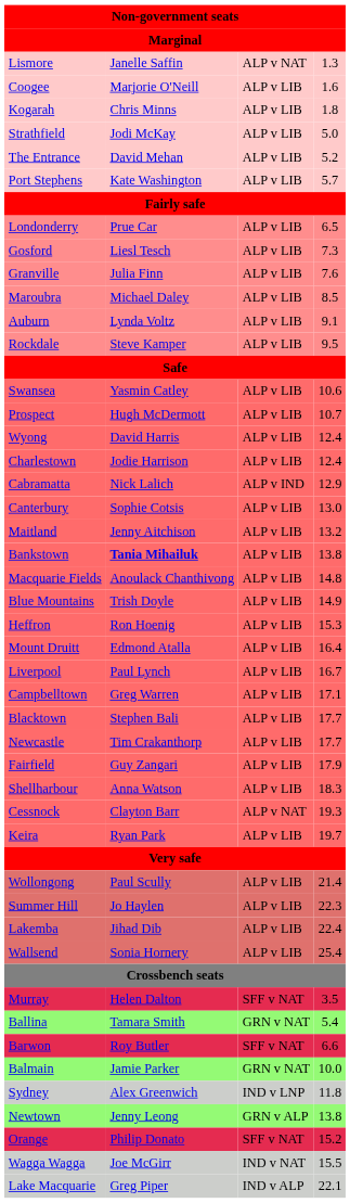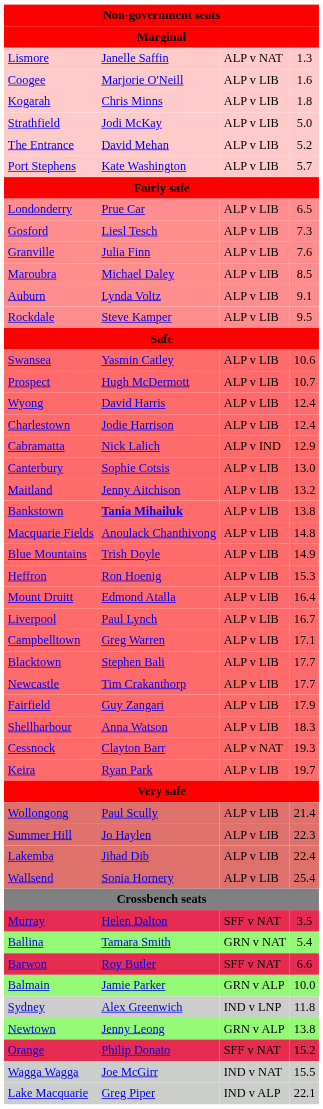 <table class="toccolours" cellpadding="5" cellspacing="0" style="float:left; margin-right:.5em; margin-top:.4em; font-size:90 ppt">
 <tr>
 <td colspan="4"  style="text-align:center; background:red;"><span><strong>Non-government seats</strong></span></td>
 </tr>
 <tr>
 <td colspan="4"  style="text-align:center; background:red;"><span><strong>Marginal</strong></span></td>
 </tr>
 <tr>
 <td style="text-align:left; background:#ffcaca;"><a href='#'>Lismore</a></td>
 <td style="text-align:left; background:#ffcaca;"><a href='#'>Janelle Saffin</a></td>
 <td style="text-align:left; background:#ffcaca;">ALP v NAT</td>
 <td style="text-align:center; background:#ffcaca;">1.3</td>
 </tr>
 <tr>
 <td style="text-align:left; background:#ffcaca;"><a href='#'>Coogee</a></td>
 <td style="text-align:left; background:#ffcaca;"><a href='#'>Marjorie O'Neill</a></td>
 <td style="text-align:left; background:#ffcaca;">ALP v LIB</td>
 <td style="text-align:center; background:#ffcaca;">1.6</td>
 </tr>
 <tr>
 <td style="text-align:left; background:#ffcaca;"><a href='#'>Kogarah</a></td>
 <td style="text-align:left; background:#ffcaca;"><a href='#'>Chris Minns</a></td>
 <td style="text-align:left; background:#ffcaca;">ALP v LIB</td>
 <td style="text-align:center; background:#ffcaca;">1.8</td>
 </tr>
 <tr>
 <td style="text-align:left; background:#ffcaca;"><a href='#'>Strathfield</a></td>
 <td style="text-align:left; background:#ffcaca;"><a href='#'>Jodi McKay</a></td>
 <td style="text-align:left; background:#ffcaca;">ALP v LIB</td>
 <td style="text-align:center; background:#ffcaca;">5.0</td>
 </tr>
 <tr>
 <td style="text-align:left; background:#ffcaca;"><a href='#'>The Entrance</a></td>
 <td style="text-align:left; background:#ffcaca;"><a href='#'>David Mehan</a></td>
 <td style="text-align:left; background:#ffcaca;">ALP v LIB</td>
 <td style="text-align:center; background:#ffcaca;">5.2</td>
 </tr>
 <tr>
 <td style="text-align:left; background:#ffcaca;"><a href='#'>Port Stephens</a></td>
 <td style="text-align:left; background:#ffcaca;"><a href='#'>Kate Washington</a></td>
 <td style="text-align:left; background:#ffcaca;">ALP v LIB</td>
 <td style="text-align:center; background:#ffcaca;">5.7</td>
 </tr>
 <tr>
 <td colspan="4"  style="text-align:center; background:red;"><span><strong>Fairly safe</strong></span></td>
 </tr>
 <tr>
 <td style="text-align:left; background:#ff8d8d;"><a href='#'>Londonderry</a></td>
 <td style="text-align:left; background:#ff8d8d;"><a href='#'>Prue Car</a></td>
 <td style="text-align:left; background:#ff8d8d;">ALP v LIB</td>
 <td style="text-align:center; background:#ff8d8d;">6.5</td>
 </tr>
 <tr>
 <td style="text-align:left; background:#ff8d8d;"><a href='#'>Gosford</a></td>
 <td style="text-align:left; background:#ff8d8d;"><a href='#'>Liesl Tesch</a></td>
 <td style="text-align:left; background:#ff8d8d;">ALP v LIB</td>
 <td style="text-align:center; background:#ff8d8d;">7.3</td>
 </tr>
 <tr>
 <td style="text-align:left; background:#ff8d8d;"><a href='#'>Granville</a></td>
 <td style="text-align:left; background:#ff8d8d;"><a href='#'>Julia Finn</a></td>
 <td style="text-align:left; background:#ff8d8d;">ALP v LIB</td>
 <td style="text-align:center; background:#ff8d8d;">7.6</td>
 </tr>
 <tr>
 <td style="text-align:left; background:#ff8d8d;"><a href='#'>Maroubra</a></td>
 <td style="text-align:left; background:#ff8d8d;"><a href='#'>Michael Daley</a></td>
 <td style="text-align:left; background:#ff8d8d;">ALP v LIB</td>
 <td style="text-align:center; background:#ff8d8d;">8.5</td>
 </tr>
 <tr>
 <td style="text-align:left; background:#ff8d8d;"><a href='#'>Auburn</a></td>
 <td style="text-align:left; background:#ff8d8d;"><a href='#'>Lynda Voltz</a></td>
 <td style="text-align:left; background:#ff8d8d;">ALP v LIB</td>
 <td style="text-align:center; background:#ff8d8d;">9.1</td>
 </tr>
 <tr>
 <td style="text-align:left; background:#ff8d8d;"><a href='#'>Rockdale</a></td>
 <td style="text-align:left; background:#ff8d8d;"><a href='#'>Steve Kamper</a></td>
 <td style="text-align:left; background:#ff8d8d;">ALP v LIB</td>
 <td style="text-align:center; background:#ff8d8d;">9.5</td>
 </tr>
 <tr>
 <td colspan="4"  style="text-align:center; background:red;"><span><strong>Safe</strong></span></td>
 </tr>
 <tr>
 <td style="text-align:left; background:#ff6b6b;"><a href='#'>Swansea</a></td>
 <td style="text-align:left; background:#ff6b6b;"><a href='#'>Yasmin Catley</a></td>
 <td style="text-align:left; background:#ff6b6b;">ALP v LIB</td>
 <td style="text-align:center; background:#ff6b6b;">10.6</td>
 </tr>
 <tr>
 <td style="text-align:left; background:#ff6b6b;"><a href='#'>Prospect</a></td>
 <td style="text-align:left; background:#ff6b6b;"><a href='#'>Hugh McDermott</a></td>
 <td style="text-align:left; background:#ff6b6b;">ALP v LIB</td>
 <td style="text-align:center; background:#ff6b6b;">10.7</td>
 </tr>
 <tr>
 <td style="text-align:left; background:#ff6b6b;"><a href='#'>Wyong</a></td>
 <td style="text-align:left; background:#ff6b6b;"><a href='#'>David Harris</a></td>
 <td style="text-align:left; background:#ff6b6b;">ALP v LIB</td>
 <td style="text-align:center; background:#ff6b6b;">12.4</td>
 </tr>
 <tr>
 <td style="text-align:left; background:#ff6b6b;"><a href='#'>Charlestown</a></td>
 <td style="text-align:left; background:#ff6b6b;"><a href='#'>Jodie Harrison</a></td>
 <td style="text-align:left; background:#ff6b6b;">ALP v LIB</td>
 <td style="text-align:center; background:#ff6b6b;">12.4</td>
 </tr>
 <tr>
 <td style="text-align:left; background:#ff6b6b;"><a href='#'>Cabramatta</a></td>
 <td style="text-align:left; background:#ff6b6b;"><a href='#'>Nick Lalich</a></td>
 <td style="text-align:left; background:#ff6b6b;">ALP v IND</td>
 <td style="text-align:center; background:#ff6b6b;">12.9</td>
 </tr>
 <tr>
 <td style="text-align:left; background:#ff6b6b;"><a href='#'>Canterbury</a></td>
 <td style="text-align:left; background:#ff6b6b;"><a href='#'>Sophie Cotsis</a></td>
 <td style="text-align:left; background:#ff6b6b;">ALP v LIB</td>
 <td style="text-align:center; background:#ff6b6b;">13.0</td>
 </tr>
 <tr>
 <td style="text-align:left; background:#ff6b6b;"><a href='#'>Maitland</a></td>
 <td style="text-align:left; background:#ff6b6b;"><a href='#'>Jenny Aitchison</a></td>
 <td style="text-align:left; background:#ff6b6b;">ALP v LIB</td>
 <td style="text-align:center; background:#ff6b6b;">13.2</td>
 </tr>
 <tr>
 <td style="text-align:left; background:#ff6b6b;"><a href='#'>Bankstown</a></td>
 <td style="text-align:left; background:#ff6b6b;"><strong><a href='#'>Tania Mihailuk</a></strong></td>
 <td style="text-align:left; background:#ff6b6b;">ALP v LIB</td>
 <td style="text-align:center; background:#ff6b6b;">13.8</td>
 </tr>
 <tr>
 <td style="text-align:left; background:#ff6b6b;"><a href='#'>Macquarie Fields</a></td>
 <td style="text-align:left; background:#ff6b6b;"><a href='#'>Anoulack Chanthivong</a></td>
 <td style="text-align:left; background:#ff6b6b;">ALP v LIB</td>
 <td style="text-align:center; background:#ff6b6b;">14.8</td>
 </tr>
 <tr>
 <td style="text-align:left; background:#ff6b6b;"><a href='#'>Blue Mountains</a></td>
 <td style="text-align:left; background:#ff6b6b;"><a href='#'>Trish Doyle</a></td>
 <td style="text-align:left; background:#ff6b6b;">ALP v LIB</td>
 <td style="text-align:center; background:#ff6b6b;">14.9</td>
 </tr>
 <tr>
 <td style="text-align:left; background:#ff6b6b;"><a href='#'>Heffron</a></td>
 <td style="text-align:left; background:#ff6b6b;"><a href='#'>Ron Hoenig</a></td>
 <td style="text-align:left; background:#ff6b6b;">ALP v LIB</td>
 <td style="text-align:center; background:#ff6b6b;">15.3</td>
 </tr>
 <tr>
 <td style="text-align:left; background:#ff6b6b;"><a href='#'>Mount Druitt</a></td>
 <td style="text-align:left; background:#ff6b6b;"><a href='#'>Edmond Atalla</a></td>
 <td style="text-align:left; background:#ff6b6b;">ALP v LIB</td>
 <td style="text-align:center; background:#ff6b6b;">16.4</td>
 </tr>
 <tr>
 <td style="text-align:left; background:#ff6b6b;"><a href='#'>Liverpool</a></td>
 <td style="text-align:left; background:#ff6b6b;"><a href='#'>Paul Lynch</a></td>
 <td style="text-align:left; background:#ff6b6b;">ALP v LIB</td>
 <td style="text-align:center; background:#ff6b6b;">16.7</td>
 </tr>
 <tr>
 <td style="text-align:left; background:#ff6b6b;"><a href='#'>Campbelltown</a></td>
 <td style="text-align:left; background:#ff6b6b;"><a href='#'>Greg Warren</a></td>
 <td style="text-align:left; background:#ff6b6b;">ALP v LIB</td>
 <td style="text-align:center; background:#ff6b6b;">17.1</td>
 </tr>
 <tr>
 <td style="text-align:left; background:#ff6b6b;"><a href='#'>Blacktown</a></td>
 <td style="text-align:left; background:#ff6b6b;"><a href='#'>Stephen Bali</a></td>
 <td style="text-align:left; background:#ff6b6b;">ALP v LIB</td>
 <td style="text-align:center; background:#ff6b6b;">17.7</td>
 </tr>
 <tr>
 <td style="text-align:left; background:#ff6b6b;"><a href='#'>Newcastle</a></td>
 <td style="text-align:left; background:#ff6b6b;"><a href='#'>Tim Crakanthorp</a></td>
 <td style="text-align:left; background:#ff6b6b;">ALP v LIB</td>
 <td style="text-align:center; background:#ff6b6b;">17.7</td>
 </tr>
 <tr>
 <td style="text-align:left; background:#ff6b6b;"><a href='#'>Fairfield</a></td>
 <td style="text-align:left; background:#ff6b6b;"><a href='#'>Guy Zangari</a></td>
 <td style="text-align:left; background:#ff6b6b;">ALP v LIB</td>
 <td style="text-align:center; background:#ff6b6b;">17.9</td>
 </tr>
 <tr>
 <td style="text-align:left; background:#ff6b6b;"><a href='#'>Shellharbour</a></td>
 <td style="text-align:left; background:#ff6b6b;"><a href='#'>Anna Watson</a></td>
 <td style="text-align:left; background:#ff6b6b;">ALP v LIB</td>
 <td style="text-align:center; background:#ff6b6b;">18.3</td>
 </tr>
 <tr>
 <td style="text-align:left; background:#ff6b6b;"><a href='#'>Cessnock</a></td>
 <td style="text-align:left; background:#ff6b6b;"><a href='#'>Clayton Barr</a></td>
 <td style="text-align:left; background:#ff6b6b;">ALP v NAT</td>
 <td style="text-align:center; background:#ff6b6b;">19.3</td>
 </tr>
 <tr>
 <td style="text-align:left; background:#ff6b6b;"><a href='#'>Keira</a></td>
 <td style="text-align:left; background:#ff6b6b;"><a href='#'>Ryan Park</a></td>
 <td style="text-align:left; background:#ff6b6b;">ALP v LIB</td>
 <td style="text-align:center; background:#ff6b6b;">19.7</td>
 </tr>
 <tr>
 <td colspan="4"  style="text-align:center; background:red;"><span><strong>Very safe</strong></span></td>
 </tr>
 <tr>
 <td style="text-align:left; background:#df716d;"><a href='#'>Wollongong</a></td>
 <td style="text-align:left; background:#df716d;"><a href='#'>Paul Scully</a></td>
 <td style="text-align:left; background:#df716d;">ALP v LIB</td>
 <td style="text-align:center; background:#df716d;">21.4</td>
 </tr>
 <tr>
 <td style="text-align:left; background:#df716d;"><a href='#'>Summer Hill</a></td>
 <td style="text-align:left; background:#df716d;"><a href='#'>Jo Haylen</a></td>
 <td style="text-align:left; background:#df716d;">ALP v LIB</td>
 <td style="text-align:center; background:#df716d;">22.3</td>
 </tr>
 <tr>
 <td style="text-align:left; background:#df716d;"><a href='#'>Lakemba</a></td>
 <td style="text-align:left; background:#df716d;"><a href='#'>Jihad Dib</a></td>
 <td style="text-align:left; background:#df716d;">ALP v LIB</td>
 <td style="text-align:center; background:#df716d;">22.4</td>
 </tr>
 <tr>
 <td style="text-align:left; background:#df716d;"><a href='#'>Wallsend</a></td>
 <td style="text-align:left; background:#df716d;"><a href='#'>Sonia Hornery</a></td>
 <td style="text-align:left; background:#df716d;">ALP v LIB</td>
 <td style="text-align:center; background:#df716d;">25.4</td>
 </tr>
 <tr>
 <td colspan="4"  style="text-align:center; background:gray;"><span><strong>Crossbench seats</strong></span></td>
 </tr>
 <tr>
 <td style="text-align:left; background:#E52B50;"><a href='#'>Murray</a></td>
 <td style="text-align:left; background:#E52B50;"><a href='#'>Helen Dalton</a></td>
 <td style="text-align:left; background:#E52B50;">SFF v NAT</td>
 <td style="text-align:center; background:#E52B50;">3.5</td>
 </tr>
 <tr>
 <td style="text-align:left; background:#94FA75;"><a href='#'>Ballina</a></td>
 <td style="text-align:left; background:#94FA75;"><a href='#'>Tamara Smith</a></td>
 <td style="text-align:left; background:#94FA75;">GRN v NAT</td>
 <td style="text-align:center; background:#94FA75">5.4</td>
 </tr>
 <tr>
 <td style="text-align:left; background:#E52B50;"><a href='#'>Barwon</a></td>
 <td style="text-align:left; background:#E52B50;"><a href='#'>Roy Butler</a></td>
 <td style="text-align:left; background:#E52B50;">SFF v NAT</td>
 <td style="text-align:center; background:#E52B50;">6.6</td>
 </tr>
 <tr>
 <td style="text-align:left; background:#94FA75;"><a href='#'>Balmain</a></td>
 <td style="text-align:left; background:#94FA75;"><a href='#'>Jamie Parker</a></td>
-<td style="text-align:left; background:#94FA75;">GRN v NAT</td>
+<td style="text-align:left; background:#94FA75;">GRN v ALP</td>
 <td style="text-align:center; background:#94FA75;">10.0</td>
 </tr>
 <tr>
 <td style="text-align:left; background:#CCCECB;"><a href='#'>Sydney</a></td>
 <td style="text-align:left; background:#CCCECB;"><a href='#'>Alex Greenwich</a></td>
 <td style="text-align:left; background:#CCCECB;">IND v LNP</td>
 <td style="text-align:center; background:#CCCECB;">11.8</td>
 </tr>
 <tr>
 <td style="text-align:left; background:#94FA75;"><a href='#'>Newtown</a></td>
 <td style="text-align:left; background:#94FA75;"><a href='#'>Jenny Leong</a></td>
 <td style="text-align:left; background:#94FA75;">GRN v ALP</td>
 <td style="text-align:center; background:#94FA75;">13.8</td>
 </tr>
 <tr>
 <td style="text-align:left; background:#E52B50;"><a href='#'>Orange</a></td>
 <td style="text-align:left; background:#E52B50;"><a href='#'>Philip Donato</a></td>
 <td style="text-align:left; background:#E52B50;">SFF v NAT</td>
 <td style="text-align:center; background:#E52B50;">15.2</td>
 </tr>
 <tr>
 <td style="text-align:left; background:#CCCECB;"><a href='#'>Wagga Wagga</a></td>
 <td style="text-align:left; background:#CCCECB;"><a href='#'>Joe McGirr</a></td>
 <td style="text-align:left; background:#CCCECB;">IND v NAT</td>
 <td style="text-align:center; background:#CCCECB;">15.5</td>
 </tr>
 <tr>
 <td style="text-align:left; background:#CCCECB;"><a href='#'>Lake Macquarie</a></td>
 <td style="text-align:left; background:#CCCECB;"><a href='#'>Greg Piper</a></td>
 <td style="text-align:left; background:#CCCECB;">IND v ALP</td>
 <td style="text-align:center; background:#CCCECB;">22.1</td>
 </tr>
 <tr>
 </tr>
 </table>
